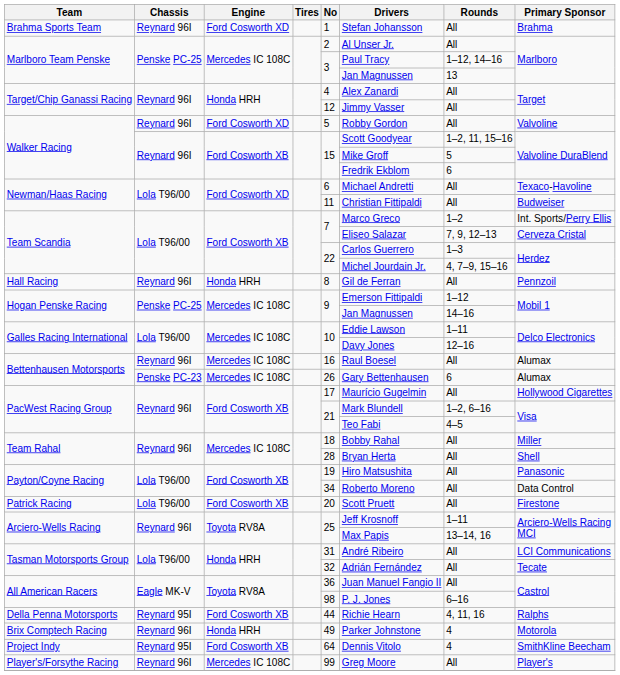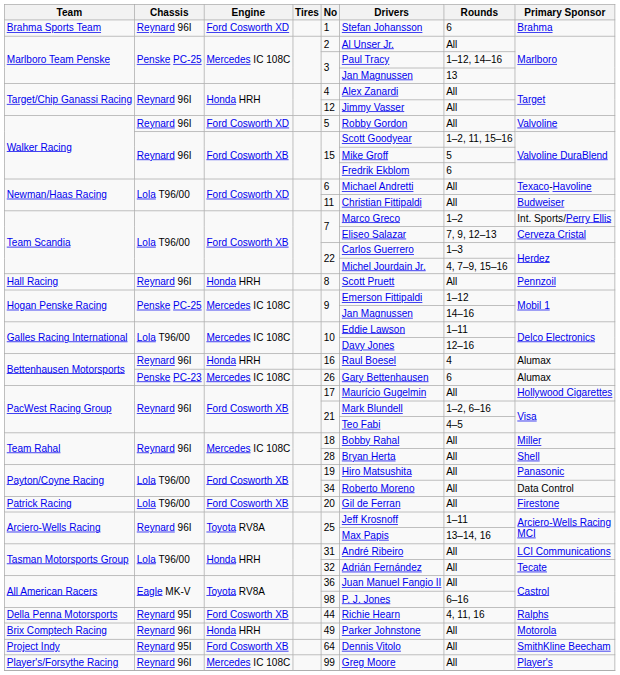 <table class="wikitable sortable" style="font-size: 85%;">
 <tr>
 <th>Team</th>
 <th>Chassis</th>
 <th>Engine</th>
 <th>Tires</th>
 <th>No</th>
 <th>Drivers</th>
 <th>Rounds</th>
 <th>Primary Sponsor</th>
 </tr>
 <tr>
 <td><a href='#'>Brahma Sports Team</a></td>
 <td><a href='#'>Reynard</a> 96I</td>
 <td><a href='#'>Ford Cosworth XD</a></td>
 <td></td>
 <td>1</td>
 <td> <a href='#'>Stefan Johansson</a></td>
-<td>All</td>
+<td>6</td>
 <td><a href='#'>Brahma</a></td>
 </tr>
 <tr>
 <td rowspan="3"><a href='#'>Marlboro Team Penske</a></td>
 <td rowspan="3"><a href='#'>Penske</a> <a href='#'>PC-25</a></td>
 <td rowspan="3"><a href='#'>Mercedes</a> IC 108C</td>
 <td rowspan="3"></td>
 <td>2</td>
 <td> <a href='#'>Al Unser Jr.</a></td>
 <td>All</td>
 <td rowspan="3"><a href='#'>Marlboro</a></td>
 </tr>
 <tr>
 <td rowspan=2>3</td>
 <td> <a href='#'>Paul Tracy</a></td>
 <td>1–12, 14–16</td>
 </tr>
 <tr>
 <td> <a href='#'>Jan Magnussen</a></td>
 <td>13</td>
 </tr>
 <tr>
 <td rowspan="2"><a href='#'>Target/Chip Ganassi Racing</a></td>
 <td rowspan="2"><a href='#'>Reynard</a> 96I</td>
 <td rowspan="2"><a href='#'>Honda</a> HRH</td>
 <td rowspan="2"></td>
 <td>4</td>
 <td> <a href='#'>Alex Zanardi</a> </td>
 <td>All</td>
 <td rowspan="2"><a href='#'>Target</a></td>
 </tr>
 <tr>
 <td>12</td>
 <td> <a href='#'>Jimmy Vasser</a></td>
 <td>All</td>
 </tr>
 <tr>
 <td rowspan=4><a href='#'>Walker Racing</a></td>
 <td><a href='#'>Reynard</a> 96I</td>
 <td><a href='#'>Ford Cosworth XD</a></td>
 <td></td>
 <td>5</td>
 <td> <a href='#'>Robby Gordon</a></td>
 <td>All</td>
 <td><a href='#'>Valvoline</a></td>
 </tr>
 <tr>
 <td rowspan=3><a href='#'>Reynard</a> 96I</td>
 <td rowspan=3><a href='#'>Ford Cosworth XB</a></td>
 <td rowspan=3></td>
 <td rowspan=3>15</td>
 <td> <a href='#'>Scott Goodyear</a></td>
 <td>1–2, 11, 15–16</td>
 <td rowspan=3><a href='#'>Valvoline DuraBlend</a></td>
 </tr>
 <tr>
 <td> <a href='#'>Mike Groff</a></td>
 <td>5</td>
 </tr>
 <tr>
 <td> <a href='#'>Fredrik Ekblom</a></td>
 <td>6</td>
 </tr>
 <tr>
 <td rowspan="2"><a href='#'>Newman/Haas Racing</a></td>
 <td rowspan="2"><a href='#'>Lola</a> T96/00</td>
 <td rowspan="2"><a href='#'>Ford Cosworth XD</a></td>
 <td rowspan="2"></td>
 <td>6</td>
 <td> <a href='#'>Michael Andretti</a></td>
 <td>All</td>
 <td><a href='#'>Texaco</a>-<a href='#'>Havoline</a></td>
 </tr>
 <tr>
 <td>11</td>
 <td> <a href='#'>Christian Fittipaldi</a></td>
 <td>All</td>
 <td><a href='#'>Budweiser</a></td>
 </tr>
 <tr>
 <td rowspan=4><a href='#'>Team Scandia</a></td>
 <td rowspan=4><a href='#'>Lola</a> T96/00</td>
 <td rowspan=4><a href='#'>Ford Cosworth XB</a></td>
 <td rowspan=4></td>
 <td rowspan=2>7</td>
 <td> <a href='#'>Marco Greco</a></td>
 <td>1–2</td>
 <td>Int. Sports/<a href='#'>Perry Ellis</a></td>
 </tr>
 <tr>
 <td> <a href='#'>Eliseo Salazar</a></td>
 <td>7, 9, 12–13</td>
 <td><a href='#'>Cerveza Cristal</a></td>
 </tr>
 <tr>
 <td rowspan=2>22</td>
 <td> <a href='#'>Carlos Guerrero</a></td>
 <td>1–3</td>
 <td rowspan=2><a href='#'>Herdez</a></td>
 </tr>
 <tr>
 <td> <a href='#'>Michel Jourdain Jr.</a> </td>
 <td>4, 7–9, 15–16</td>
 </tr>
 <tr>
 <td><a href='#'>Hall Racing</a></td>
 <td><a href='#'>Reynard</a> 96I</td>
 <td><a href='#'>Honda</a> HRH</td>
 <td></td>
 <td>8</td>
-<td> <a href='#'>Gil de Ferran</a></td>
+<td> <a href='#'>Scott Pruett</a></td>
 <td>All</td>
 <td><a href='#'>Pennzoil</a></td>
 </tr>
 <tr>
 <td rowspan=2><a href='#'>Hogan Penske Racing</a></td>
 <td rowspan=2><a href='#'>Penske</a> <a href='#'>PC-25</a></td>
 <td rowspan=2><a href='#'>Mercedes</a> IC 108C</td>
 <td rowspan=2></td>
 <td rowspan=2>9</td>
 <td> <a href='#'>Emerson Fittipaldi</a></td>
 <td>1–12</td>
 <td rowspan=2><a href='#'>Mobil 1</a></td>
 </tr>
 <tr>
 <td> <a href='#'>Jan Magnussen</a> </td>
 <td>14–16</td>
 </tr>
 <tr>
 <td rowspan=2><a href='#'>Galles Racing International</a></td>
 <td rowspan=2><a href='#'>Lola</a> T96/00</td>
 <td rowspan=2><a href='#'>Mercedes</a> IC 108C</td>
 <td rowspan=2></td>
 <td rowspan=2>10</td>
 <td> <a href='#'>Eddie Lawson</a> </td>
 <td>1–11</td>
 <td rowspan=2><a href='#'>Delco Electronics</a></td>
 </tr>
 <tr>
 <td> <a href='#'>Davy Jones</a></td>
 <td>12–16</td>
 </tr>
 <tr>
 <td rowspan=2><a href='#'>Bettenhausen Motorsports</a></td>
 <td><a href='#'>Reynard</a> 96I</td>
-<td><a href='#'>Mercedes</a> IC 108C</td>
+<td><a href='#'>Honda</a> HRH</td>
 <td></td>
 <td>16</td>
 <td> <a href='#'>Raul Boesel</a></td>
-<td>All</td>
+<td>4</td>
 <td>Alumax</td>
 </tr>
 <tr>
 <td><a href='#'>Penske</a> <a href='#'>PC-23</a></td>
 <td><a href='#'>Mercedes</a> IC 108C</td>
 <td></td>
 <td>26</td>
 <td> <a href='#'>Gary Bettenhausen</a></td>
 <td>6</td>
 <td>Alumax</td>
 </tr>
 <tr>
 <td rowspan=3><a href='#'>PacWest Racing Group</a></td>
 <td rowspan=3><a href='#'>Reynard</a> 96I</td>
 <td rowspan=3><a href='#'>Ford Cosworth XB</a></td>
 <td rowspan=3></td>
 <td>17</td>
 <td> <a href='#'>Maurício Gugelmin</a></td>
 <td>All</td>
 <td><a href='#'>Hollywood Cigarettes</a></td>
 </tr>
 <tr>
 <td rowspan=2>21</td>
 <td> <a href='#'>Mark Blundell</a> </td>
 <td>1–2, 6–16</td>
 <td rowspan=2><a href='#'>Visa</a></td>
 </tr>
 <tr>
 <td> <a href='#'>Teo Fabi</a></td>
 <td>4–5</td>
 </tr>
 <tr>
 <td rowspan="2"><a href='#'>Team Rahal</a></td>
 <td rowspan="2"><a href='#'>Reynard</a> 96I</td>
 <td rowspan="2"><a href='#'>Mercedes</a> IC 108C</td>
 <td rowspan="2"></td>
 <td>18</td>
 <td> <a href='#'>Bobby Rahal</a></td>
 <td>All</td>
 <td><a href='#'>Miller</a></td>
 </tr>
 <tr>
 <td>28</td>
 <td> <a href='#'>Bryan Herta</a></td>
 <td>All</td>
 <td><a href='#'>Shell</a></td>
 </tr>
 <tr>
 <td rowspan="2"><a href='#'>Payton/Coyne Racing</a></td>
 <td rowspan="2"><a href='#'>Lola</a> T96/00</td>
 <td rowspan="2"><a href='#'>Ford Cosworth XB</a></td>
 <td rowspan="2"></td>
 <td>19</td>
 <td> <a href='#'>Hiro Matsushita</a></td>
 <td>All</td>
 <td><a href='#'>Panasonic</a></td>
 </tr>
 <tr>
 <td>34</td>
 <td> <a href='#'>Roberto Moreno</a></td>
 <td>All</td>
 <td>Data Control</td>
 </tr>
 <tr>
 <td><a href='#'>Patrick Racing</a></td>
 <td><a href='#'>Lola</a> T96/00</td>
 <td><a href='#'>Ford Cosworth XB</a></td>
 <td></td>
 <td>20</td>
-<td> <a href='#'>Scott Pruett</a></td>
+<td> <a href='#'>Gil de Ferran</a></td>
 <td>All</td>
 <td><a href='#'>Firestone</a></td>
 </tr>
 <tr>
 <td rowspan=2><a href='#'>Arciero-Wells Racing</a></td>
 <td rowspan=2><a href='#'>Reynard</a> 96I</td>
 <td rowspan=2><a href='#'>Toyota</a> RV8A</td>
 <td rowspan=2></td>
 <td rowspan=2>25</td>
 <td> <a href='#'>Jeff Krosnoff</a> </td>
 <td>1–11</td>
 <td rowspan=2><a href='#'>Arciero-Wells Racing</a> <small></small><br><a href='#'>MCI</a> <small></small></td>
 </tr>
 <tr>
 <td> <a href='#'>Max Papis</a> </td>
 <td>13–14, 16</td>
 </tr>
 <tr>
 <td rowspan="2"><a href='#'>Tasman Motorsports Group</a></td>
 <td rowspan="2"><a href='#'>Lola</a> T96/00</td>
 <td rowspan="2"><a href='#'>Honda</a> HRH</td>
 <td rowspan="2"></td>
 <td>31</td>
 <td> <a href='#'>André Ribeiro</a></td>
 <td>All</td>
 <td><a href='#'>LCI Communications</a></td>
 </tr>
 <tr>
 <td>32</td>
 <td> <a href='#'>Adrián Fernández</a></td>
 <td>All</td>
 <td><a href='#'>Tecate</a></td>
 </tr>
 <tr>
 <td rowspan="2"><a href='#'>All American Racers</a></td>
 <td rowspan="2"><a href='#'>Eagle</a> MK-V</td>
 <td rowspan="2"><a href='#'>Toyota</a> RV8A</td>
 <td rowspan="2"></td>
 <td>36</td>
 <td> <a href='#'>Juan Manuel Fangio II</a> </td>
 <td>All</td>
 <td rowspan="2"><a href='#'>Castrol</a></td>
 </tr>
 <tr>
 <td>98</td>
 <td> <a href='#'>P. J. Jones</a> </td>
 <td>6–16</td>
 </tr>
 <tr>
 <td><a href='#'>Della Penna Motorsports</a></td>
 <td><a href='#'>Reynard</a> 95I</td>
 <td><a href='#'>Ford Cosworth XB</a></td>
 <td></td>
 <td>44</td>
 <td> <a href='#'>Richie Hearn</a> </td>
 <td>4, 11, 16</td>
 <td><a href='#'>Ralphs</a></td>
 </tr>
 <tr>
 <td><a href='#'>Brix Comptech Racing</a></td>
 <td><a href='#'>Reynard</a> 96I</td>
 <td><a href='#'>Honda</a> HRH</td>
 <td></td>
 <td>49</td>
 <td> <a href='#'>Parker Johnstone</a></td>
-<td>4</td>
+<td>All</td>
 <td><a href='#'>Motorola</a></td>
 </tr>
 <tr>
 <td><a href='#'>Project Indy</a></td>
 <td><a href='#'>Reynard</a> 95I</td>
 <td><a href='#'>Ford Cosworth XB</a></td>
 <td></td>
 <td>64</td>
 <td> <a href='#'>Dennis Vitolo</a></td>
-<td>4</td>
+<td>All</td>
 <td><a href='#'>SmithKline Beecham</a></td>
 </tr>
 <tr>
 <td><a href='#'>Player's/Forsythe Racing</a></td>
 <td><a href='#'>Reynard</a> 96I</td>
 <td><a href='#'>Mercedes</a> IC 108C</td>
 <td></td>
 <td>99</td>
 <td> <a href='#'>Greg Moore</a> </td>
 <td>All</td>
 <td><a href='#'>Player's</a></td>
 </tr>
 <tr>
 </tr>
 </table>
